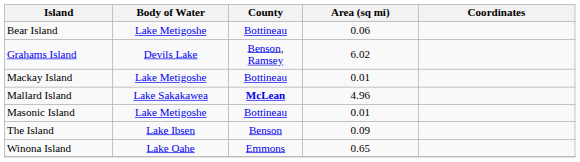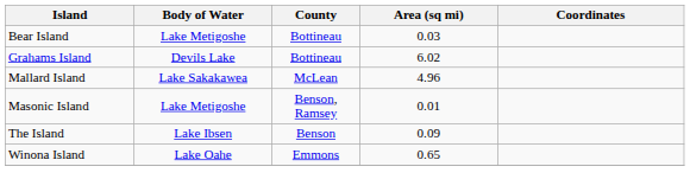 <table class="wikitable sortable" style="text-align:center">
 <tr>
 <th width="150pt">Island</th>
 <th width="160pt">Body of Water</th>
 <th width="100pt">County</th>
 <th width="160pt">Area (sq mi)</th>
 <th width="220pt">Coordinates</th>
 </tr>
 <tr>
 <td align="left">Bear Island</td>
 <td><a href='#'>Lake Metigoshe</a></td>
 <td><a href='#'>Bottineau</a></td>
-<td>0.06</td>
+<td>0.03</td>
 <td></td>
 </tr>
 <tr>
 <td align="left"><a href='#'>Grahams Island</a></td>
 <td><a href='#'>Devils Lake</a></td>
-<td><a href='#'>Benson</a>, <a href='#'>Ramsey</a></td>
+<td><a href='#'>Bottineau</a></td>
 <td>6.02</td>
-<td></td>
-</tr>
-<tr>
-<td align="left">Mackay Island</td>
-<td><a href='#'>Lake Metigoshe</a></td>
-<td><a href='#'>Bottineau</a></td>
-<td>0.01</td>
 <td></td>
 </tr>
 <tr>
 <td align="left">Mallard Island</td>
 <td><a href='#'>Lake Sakakawea</a></td>
-<td><strong><a href='#'>McLean</a></strong></td>
+<td><a href='#'>McLean</a></td>
 <td>4.96</td>
 <td></td>
 </tr>
 <tr>
 <td align="left">Masonic Island</td>
 <td><a href='#'>Lake Metigoshe</a></td>
-<td><a href='#'>Bottineau</a></td>
+<td><a href='#'>Benson</a>, <a href='#'>Ramsey</a></td>
 <td>0.01</td>
 <td></td>
 </tr>
 <tr>
 <td align="left">The Island</td>
 <td><a href='#'>Lake Ibsen</a></td>
 <td><a href='#'>Benson</a></td>
 <td>0.09</td>
 <td></td>
 </tr>
 <tr>
 <td align="left">Winona Island</td>
 <td><a href='#'>Lake Oahe</a></td>
 <td><a href='#'>Emmons</a></td>
 <td>0.65</td>
 <td></td>
 </tr>
 <tr>
 </tr>
 </table>
